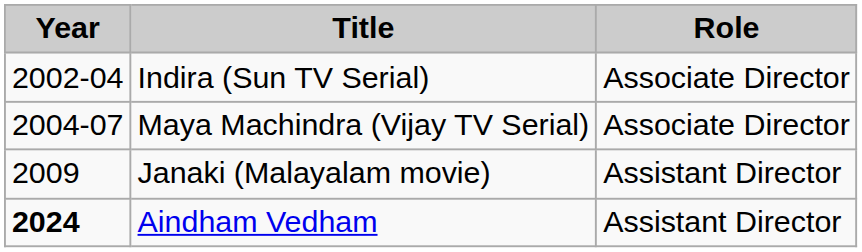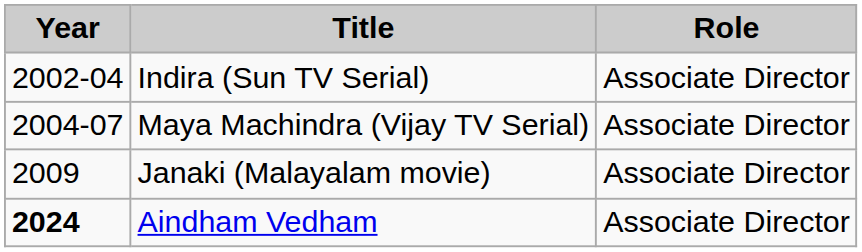 <table class="wikitable">
 <tr>
 <th style="background:#ccc;">Year</th>
 <th style="background:#ccc;">Title</th>
 <th style="background:#ccc;">Role</th>
 </tr>
 <tr>
 <td>2002-04</td>
 <td>Indira (Sun TV Serial)</td>
 <td>Associate Director</td>
 </tr>
 <tr>
 <td>2004-07</td>
 <td>Maya Machindra (Vijay TV Serial)</td>
 <td>Associate Director</td>
 </tr>
 <tr>
 <td>2009</td>
 <td>Janaki (Malayalam movie)</td>
-<td>Assistant Director</td>
+<td>Associate Director</td>
 </tr>
 <tr>
 <td><strong>2024</strong></td>
 <td><a href='#'>Aindham Vedham</a></td>
-<td>Assistant Director</td>
+<td>Associate Director</td>
 </tr>
 </table>
